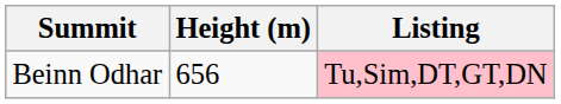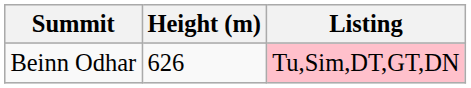 <table class="wikitable sortable">
 <tr>
 <th>Summit</th>
 <th>Height (m)</th>
 <th>Listing</th>
 </tr>
 <tr>
 <td>Beinn Odhar</td>
-<td>656</td>
+<td>626</td>
 <td style="background: pink;">Tu,Sim,DT,GT,DN</td>
 </tr>
 </table>
